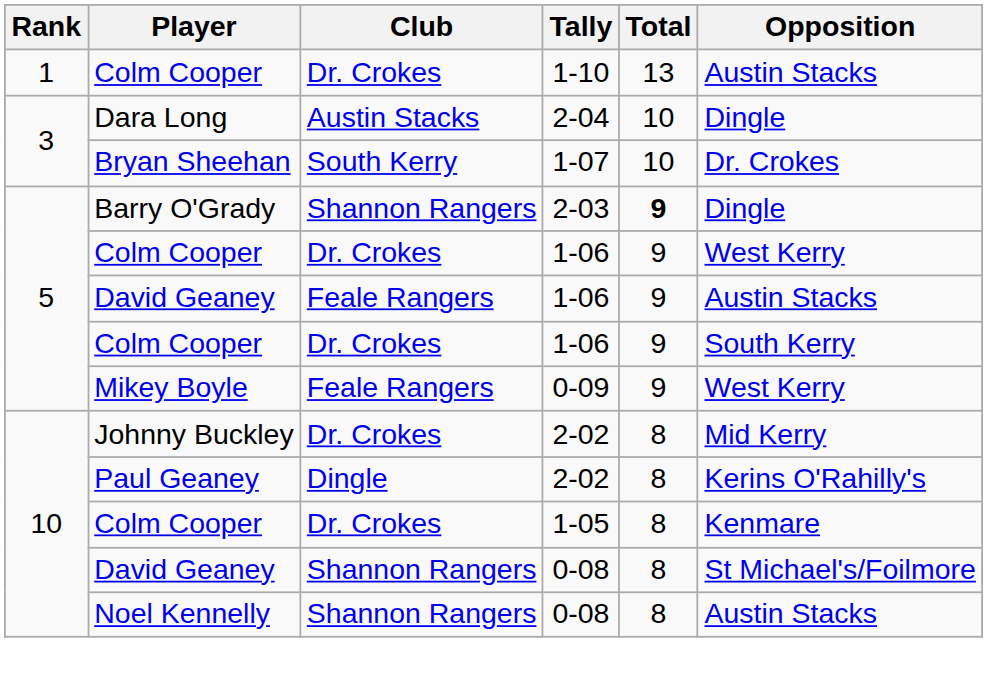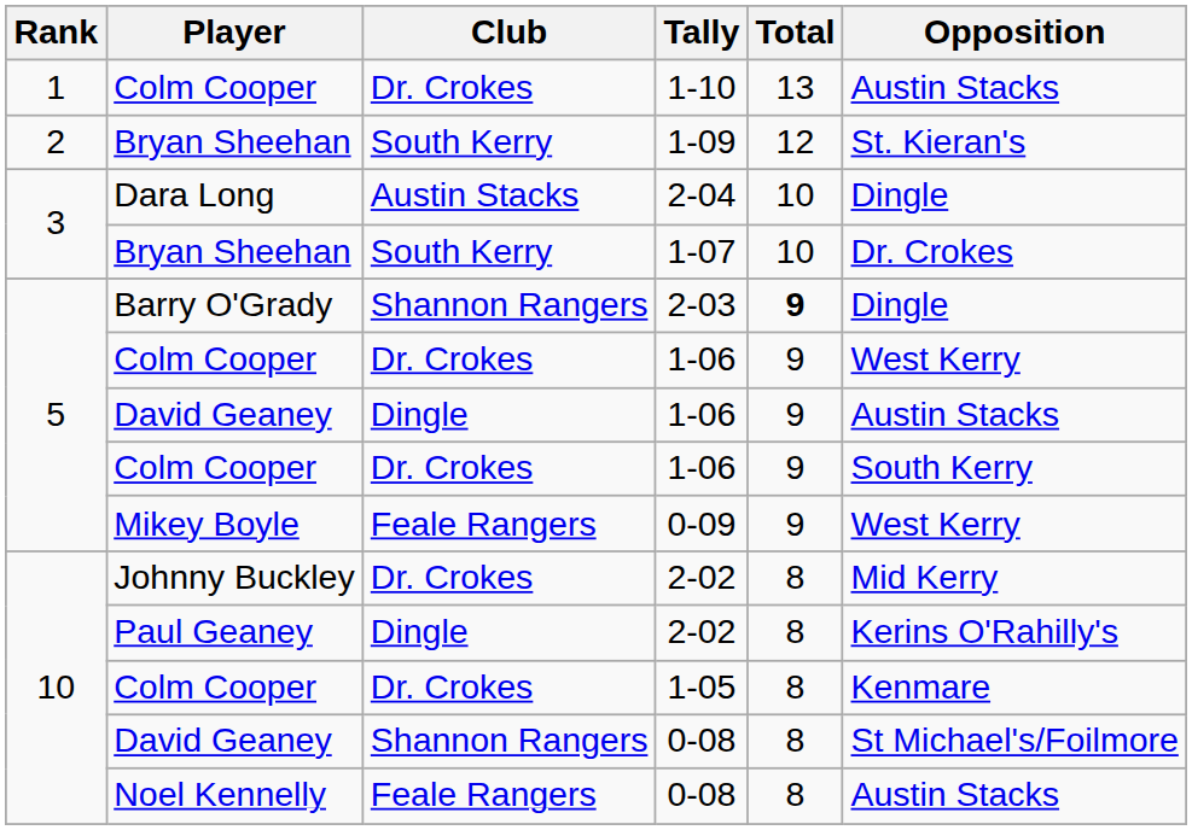 <table class="wikitable">
 <tr>
 <th>Rank</th>
 <th>Player</th>
 <th>Club</th>
 <th>Tally</th>
 <th>Total</th>
 <th>Opposition</th>
 </tr>
 <tr>
 <td rowspan="1" style="text-align:center;">1</td>
 <td><a href='#'>Colm Cooper</a></td>
 <td><a href='#'>Dr. Crokes</a></td>
 <td align=center>1-10</td>
 <td align=center>13</td>
 <td><a href='#'>Austin Stacks</a></td>
+</tr>
+<tr>
+<td rowspan="1" style="text-align:center;">2</td>
+<td><a href='#'>Bryan Sheehan</a></td>
+<td><a href='#'>South Kerry</a></td>
+<td align=center>1-09</td>
+<td align=center>12</td>
+<td><a href='#'>St. Kieran's</a></td>
 </tr>
 <tr>
 <td rowspan="2" style="text-align:center;">3</td>
 <td>Dara Long</td>
 <td><a href='#'>Austin Stacks</a></td>
 <td align=center>2-04</td>
 <td align=center>10</td>
 <td><a href='#'>Dingle</a></td>
 </tr>
 <tr>
 <td><a href='#'>Bryan Sheehan</a></td>
 <td><a href='#'>South Kerry</a></td>
 <td align=center>1-07</td>
 <td align=center>10</td>
 <td><a href='#'>Dr. Crokes</a></td>
 </tr>
 <tr>
 <td rowspan="5" style="text-align:center;">5</td>
 <td>Barry O'Grady</td>
 <td><a href='#'>Shannon Rangers</a></td>
 <td align=center>2-03</td>
 <td align=center><strong>9</strong></td>
 <td><a href='#'>Dingle</a></td>
 </tr>
 <tr>
 <td><a href='#'>Colm Cooper</a></td>
 <td><a href='#'>Dr. Crokes</a></td>
 <td align=center>1-06</td>
 <td align=center>9</td>
 <td><a href='#'>West Kerry</a></td>
 </tr>
 <tr>
 <td><a href='#'>David Geaney</a></td>
-<td><a href='#'>Feale Rangers</a></td>
+<td><a href='#'>Dingle</a></td>
 <td align=center>1-06</td>
 <td align=center>9</td>
 <td><a href='#'>Austin Stacks</a></td>
 </tr>
 <tr>
 <td><a href='#'>Colm Cooper</a></td>
 <td><a href='#'>Dr. Crokes</a></td>
 <td align=center>1-06</td>
 <td align=center>9</td>
 <td><a href='#'>South Kerry</a></td>
 </tr>
 <tr>
 <td><a href='#'>Mikey Boyle</a></td>
 <td><a href='#'>Feale Rangers</a></td>
 <td align=center>0-09</td>
 <td align=center>9</td>
 <td><a href='#'>West Kerry</a></td>
 </tr>
 <tr>
 <td rowspan="5" style="text-align:center;">10</td>
 <td>Johnny Buckley</td>
 <td><a href='#'>Dr. Crokes</a></td>
 <td align=center>2-02</td>
 <td align=center>8</td>
 <td><a href='#'>Mid Kerry</a></td>
 </tr>
 <tr>
 <td><a href='#'>Paul Geaney</a></td>
 <td><a href='#'>Dingle</a></td>
 <td align=center>2-02</td>
 <td align=center>8</td>
 <td><a href='#'>Kerins O'Rahilly's</a></td>
 </tr>
 <tr>
 <td><a href='#'>Colm Cooper</a></td>
 <td><a href='#'>Dr. Crokes</a></td>
 <td align=center>1-05</td>
 <td align=center>8</td>
 <td><a href='#'>Kenmare</a></td>
 </tr>
 <tr>
 <td><a href='#'>David Geaney</a></td>
 <td><a href='#'>Shannon Rangers</a></td>
 <td align=center>0-08</td>
 <td align=center>8</td>
 <td><a href='#'>St Michael's/Foilmore</a></td>
 </tr>
 <tr>
 <td><a href='#'>Noel Kennelly</a></td>
-<td><a href='#'>Shannon Rangers</a></td>
+<td><a href='#'>Feale Rangers</a></td>
 <td align=center>0-08</td>
 <td align=center>8</td>
 <td><a href='#'>Austin Stacks</a></td>
 </tr>
 </table>
